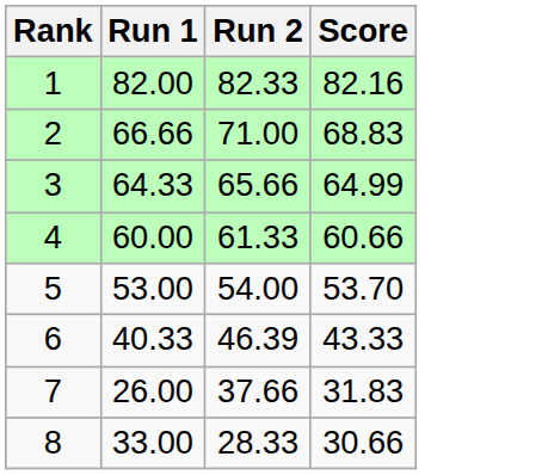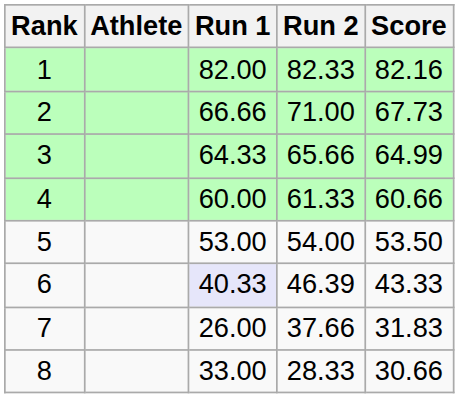 <table class="wikitable" style="text-align:center">
 <tr>
 <th>Rank</th>
+<th>Athlete</th>
 <th>Run 1</th>
 <th>Run 2</th>
 <th>Score</th>
 </tr>
 <tr bgcolor=bbffbb>
 <td>1</td>
+<td align=left></td>
 <td>82.00</td>
 <td>82.33</td>
 <td>82.16</td>
 </tr>
 <tr bgcolor=bbffbb>
 <td>2</td>
+<td align=left></td>
 <td>66.66</td>
 <td>71.00</td>
-<td>68.83</td>
+<td>67.73</td>
 </tr>
 <tr bgcolor=bbffbb>
 <td>3</td>
+<td align=left></td>
 <td>64.33</td>
 <td>65.66</td>
 <td>64.99</td>
 </tr>
 <tr bgcolor=bbffbb>
 <td>4</td>
+<td align=left></td>
 <td>60.00</td>
 <td>61.33</td>
 <td>60.66</td>
 </tr>
 <tr>
 <td>5</td>
+<td align=left></td>
 <td>53.00</td>
 <td>54.00</td>
-<td>53.70</td>
+<td>53.50</td>
 </tr>
 <tr>
 <td>6</td>
-<td>40.33</td>
+<td align=left></td>
+<td style="background: lavender;">40.33</td>
 <td>46.39</td>
 <td>43.33</td>
 </tr>
 <tr>
 <td>7</td>
+<td align=left></td>
 <td>26.00</td>
 <td>37.66</td>
 <td>31.83</td>
 </tr>
 <tr>
 <td>8</td>
+<td align=left></td>
 <td>33.00</td>
 <td>28.33</td>
 <td>30.66</td>
 </tr>
 </table>
